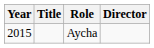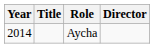 <table class="wikitable plainrowheaders" style="text-align:center;" border="1">
 <tr>
 <th>Year</th>
 <th>Title</th>
 <th>Role</th>
 <th>Director</th>
 </tr>
 <tr>
-<td>2015</td>
+<td>2014</td>
 <td><em></em></td>
 <td>Aycha</td>
 <td></td>
 </tr>
 </table>
